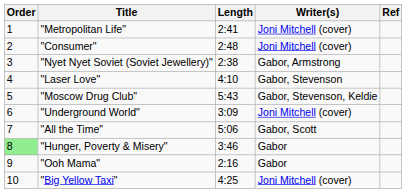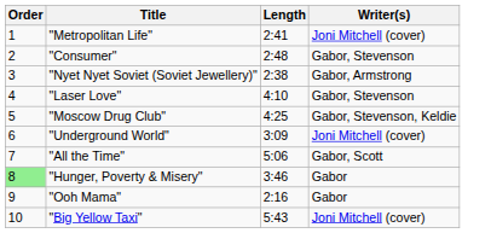 <table class="wikitable">
 <tr>
 <th>Order</th>
 <th>Title</th>
 <th>Length</th>
 <th>Writer(s)</th>
-<th>Ref</th>
 </tr>
 <tr>
 <td>1</td>
 <td>"Metropolitan Life"</td>
 <td>2:41</td>
 <td><a href='#'>Joni Mitchell</a> (cover)</td>
-<td></td>
 </tr>
 <tr>
 <td>2</td>
 <td>"Consumer"</td>
 <td>2:48</td>
-<td><a href='#'>Joni Mitchell</a> (cover)</td>
-<td></td>
+<td>Gabor, Stevenson</td>
 </tr>
 <tr>
 <td>3</td>
 <td>"Nyet Nyet Soviet (Soviet Jewellery)"</td>
 <td>2:38</td>
 <td>Gabor, Armstrong</td>
-<td></td>
 </tr>
 <tr>
 <td>4</td>
 <td>"Laser Love"</td>
 <td>4:10</td>
 <td>Gabor, Stevenson</td>
-<td></td>
 </tr>
 <tr>
 <td>5</td>
 <td>"Moscow Drug Club"</td>
-<td>5:43</td>
+<td>4:25</td>
 <td>Gabor, Stevenson, Keldie</td>
-<td></td>
 </tr>
 <tr>
 <td>6</td>
 <td>"Underground World"</td>
 <td>3:09</td>
 <td><a href='#'>Joni Mitchell</a> (cover)</td>
-<td></td>
 </tr>
 <tr>
 <td>7</td>
 <td>"All the Time"</td>
 <td>5:06</td>
 <td>Gabor, Scott</td>
-<td></td>
 </tr>
 <tr>
 <td style="background: lightgreen;">8</td>
 <td>"Hunger, Poverty & Misery"</td>
 <td>3:46</td>
 <td>Gabor</td>
-<td></td>
 </tr>
 <tr>
 <td>9</td>
 <td>"Ooh Mama"</td>
 <td>2:16</td>
 <td>Gabor</td>
-<td></td>
 </tr>
 <tr>
 <td>10</td>
 <td>"<a href='#'>Big Yellow Taxi</a>"</td>
-<td>4:25</td>
+<td>5:43</td>
 <td><a href='#'>Joni Mitchell</a> (cover)</td>
-<td></td>
 </tr>
 </table>
